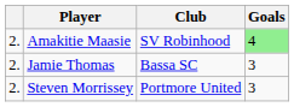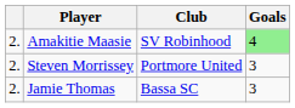 <table class="wikitable">
 <tr>
 <th></th>
 <th>Player</th>
 <th>Club</th>
 <th>Goals</th>
 </tr>
 <tr>
 <td>2.</td>
 <td> <a href='#'>Amakitie Maasie</a></td>
 <td><a href='#'>SV Robinhood</a></td>
 <td style="background: lightgreen;">4</td>
 </tr>
 <tr>
 <td>2.</td>
+<td> <a href='#'>Steven Morrissey</a></td>
+<td><a href='#'>Portmore United</a></td>
+<td>3</td>
+</tr>
+<tr>
+<td>2.</td>
 <td> <a href='#'>Jamie Thomas</a></td>
 <td><a href='#'>Bassa SC</a></td>
 <td>3</td>
 </tr>
-<tr>
-<td>2.</td>
-<td> <a href='#'>Steven Morrissey</a></td>
-<td><a href='#'>Portmore United</a></td>
-<td>3</td>
-</tr>
 </table>
